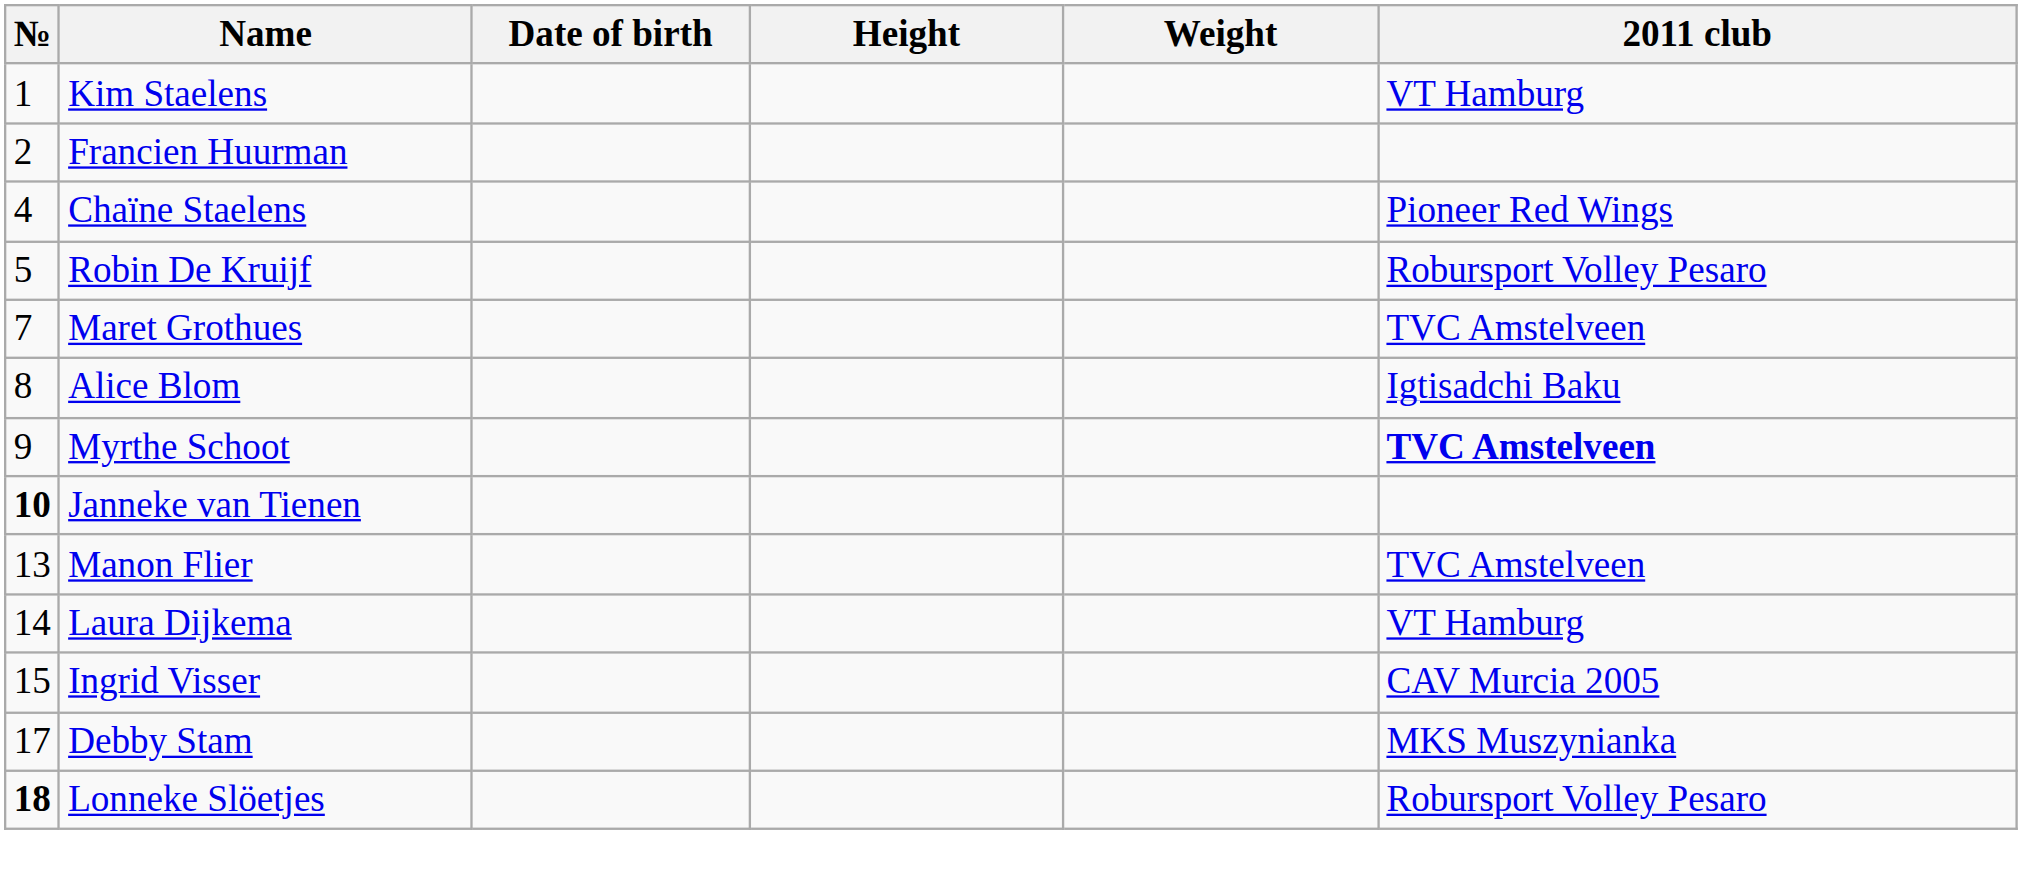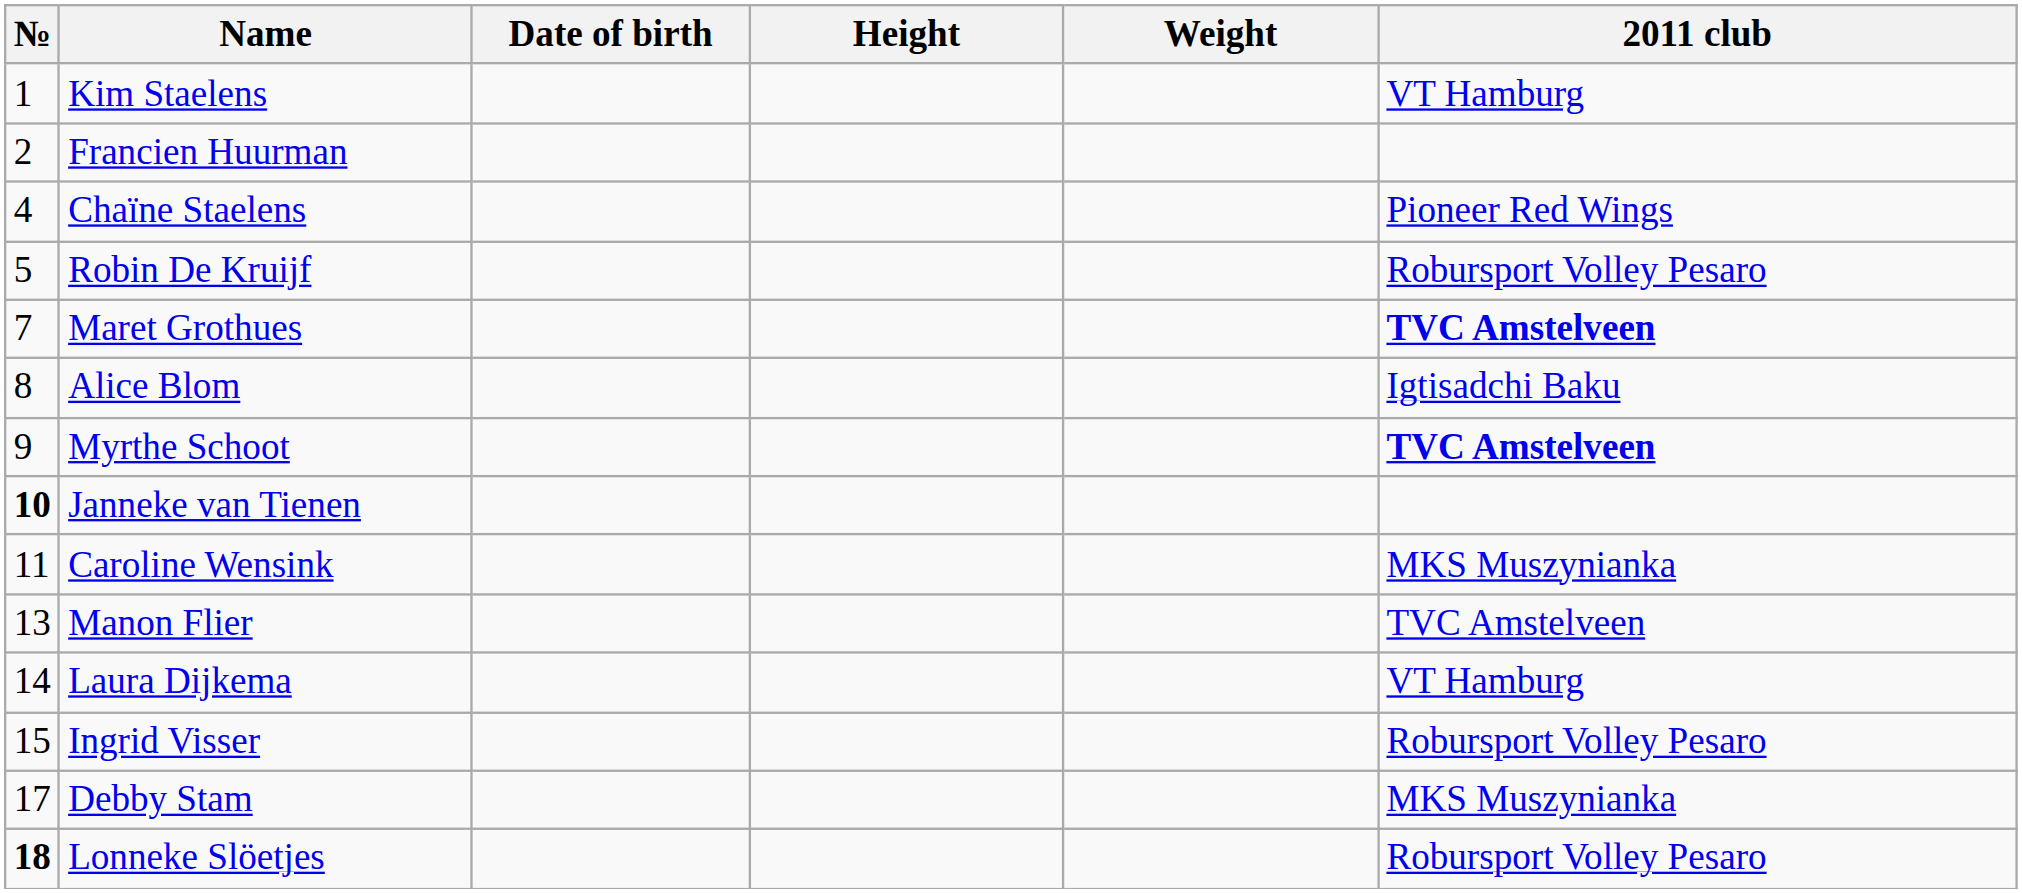 <table class=wikitable sortable style=font-size:100%; text-align:center;>
 <tr>
 <th>№</th>
 <th style=width:12em>Name</th>
 <th style=width:8em>Date of birth</th>
 <th style=width:9em>Height</th>
 <th style=width:9em>Weight</th>
 <th style=width:19em>2011 club</th>
 </tr>
 <tr>
 <td>1</td>
 <td><a href='#'>Kim Staelens</a></td>
 <td></td>
 <td></td>
 <td></td>
 <td> <a href='#'>VT Hamburg</a></td>
 </tr>
 <tr>
 <td>2</td>
 <td><a href='#'>Francien Huurman</a></td>
 <td></td>
 <td></td>
 <td></td>
 <td></td>
 </tr>
 <tr>
 <td>4</td>
 <td><a href='#'>Chaïne Staelens</a></td>
 <td></td>
 <td></td>
 <td></td>
 <td> <a href='#'>Pioneer Red Wings</a></td>
 </tr>
 <tr>
 <td>5</td>
 <td><a href='#'>Robin De Kruijf</a></td>
 <td></td>
 <td></td>
 <td></td>
 <td> <a href='#'>Robursport Volley Pesaro</a></td>
 </tr>
 <tr>
 <td>7</td>
 <td><a href='#'>Maret Grothues</a></td>
 <td></td>
 <td></td>
 <td></td>
-<td> <a href='#'>TVC Amstelveen</a></td>
+<td><strong> <a href='#'>TVC Amstelveen</a></strong></td>
 </tr>
 <tr>
 <td>8</td>
 <td><a href='#'>Alice Blom</a></td>
 <td></td>
 <td></td>
 <td></td>
 <td> <a href='#'>Igtisadchi Baku</a></td>
 </tr>
 <tr>
 <td>9</td>
 <td><a href='#'>Myrthe Schoot</a></td>
 <td></td>
 <td></td>
 <td></td>
 <td><strong> <a href='#'>TVC Amstelveen</a></strong></td>
 </tr>
 <tr>
 <td><strong>10</strong></td>
 <td><a href='#'>Janneke van Tienen</a></td>
 <td></td>
 <td></td>
 <td></td>
 <td></td>
 </tr>
 <tr>
+<td>11</td>
+<td><a href='#'>Caroline Wensink</a></td>
+<td></td>
+<td></td>
+<td></td>
+<td> <a href='#'>MKS Muszynianka</a></td>
+</tr>
+<tr>
 <td>13</td>
 <td><a href='#'>Manon Flier</a></td>
 <td></td>
 <td></td>
 <td></td>
 <td> <a href='#'>TVC Amstelveen</a></td>
 </tr>
 <tr>
 <td>14</td>
 <td><a href='#'>Laura Dijkema</a></td>
 <td></td>
 <td></td>
 <td></td>
 <td> <a href='#'>VT Hamburg</a></td>
 </tr>
 <tr>
 <td>15</td>
 <td><a href='#'>Ingrid Visser</a></td>
 <td></td>
 <td></td>
 <td></td>
-<td> <a href='#'>CAV Murcia 2005</a></td>
+<td> <a href='#'>Robursport Volley Pesaro</a></td>
 </tr>
 <tr>
 <td>17</td>
 <td><a href='#'>Debby Stam</a></td>
 <td></td>
 <td></td>
 <td></td>
 <td> <a href='#'>MKS Muszynianka</a></td>
 </tr>
 <tr>
 <td><strong>18</strong></td>
 <td><a href='#'>Lonneke Slöetjes</a></td>
 <td></td>
 <td></td>
 <td></td>
 <td> <a href='#'>Robursport Volley Pesaro</a></td>
 </tr>
 </table>
